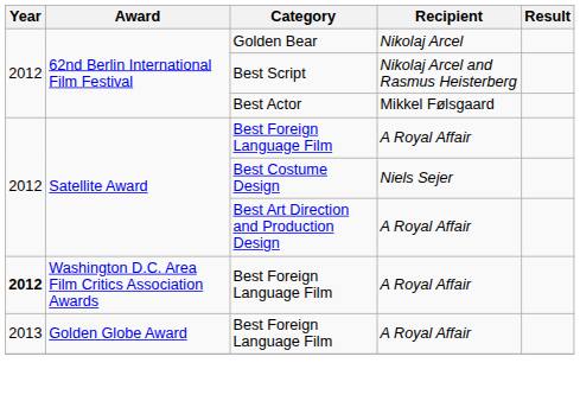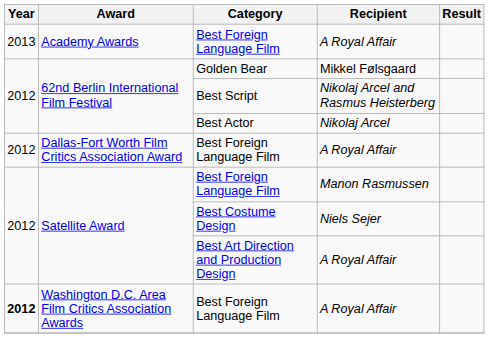 <table Class="wikitable sortable">
 <tr>
 <th>Year</th>
 <th>Award</th>
 <th>Category</th>
 <th>Recipient</th>
 <th>Result</th>
 </tr>
 <tr>
+<td>2013</td>
+<td><a href='#'>Academy Awards</a></td>
+<td><a href='#'>Best Foreign Language Film</a></td>
+<td><em>A Royal Affair</em></td>
+<td></td>
+</tr>
+<tr>
 <td rowspan="3">2012</td>
 <td rowspan="3"><a href='#'>62nd Berlin International Film Festival</a></td>
 <td>Golden Bear</td>
-<td><em>Nikolaj Arcel</em></td>
+<td>Mikkel Følsgaard</td>
 <td></td>
 </tr>
 <tr>
 <td>Best Script</td>
 <td><em>Nikolaj Arcel and Rasmus Heisterberg</em></td>
 <td></td>
 </tr>
 <tr>
 <td>Best Actor</td>
-<td>Mikkel Følsgaard</td>
+<td><em>Nikolaj Arcel</em></td>
+<td></td>
+</tr>
+<tr>
+<td>2012</td>
+<td><a href='#'> Dallas-Fort Worth Film Critics Association Award</a></td>
+<td>Best Foreign Language Film</td>
+<td><em>A Royal Affair</em></td>
 <td></td>
 </tr>
 <tr>
 <td rowspan="3">2012</td>
 <td rowspan="3"><a href='#'>Satellite Award</a></td>
 <td><a href='#'>Best Foreign Language Film</a></td>
-<td><em>A Royal Affair</em></td>
+<td><em>Manon Rasmussen</em></td>
 <td></td>
 </tr>
 <tr>
 <td><a href='#'>Best Costume Design</a></td>
 <td><em>Niels Sejer</em></td>
 <td></td>
 </tr>
 <tr>
 <td><a href='#'>Best Art Direction and Production Design</a></td>
 <td><em>A Royal Affair</em></td>
 <td></td>
 </tr>
 <tr>
 <td><strong>2012</strong></td>
 <td><a href='#'>Washington D.C. Area Film Critics Association Awards</a></td>
 <td>Best Foreign Language Film</td>
 <td><em>A Royal Affair</em></td>
 <td></td>
 </tr>
 <tr>
-<td rowspan="1">2013</td>
-<td rowspan="1"><a href='#'>Golden Globe Award</a></td>
-<td>Best Foreign Language Film</td>
-<td><em>A Royal Affair</em></td>
-<td></td>
-</tr>
-<tr>
 </tr>
 </table>
